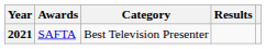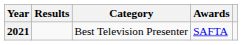 <table class="wikitable">
 <tr>
 <th>Year</th>
+<th>Results</th>
+<th>Category</th>
 <th>Awards</th>
-<th>Category</th>
-<th>Results</th>
 <th></th>
 </tr>
 <tr>
 <th>2021</th>
+<td></td>
+<td>Best Television Presenter</td>
 <td><a href='#'>SAFTA</a></td>
-<td>Best Television Presenter</td>
-<td></td>
 <td></td>
 </tr>
 </table>
